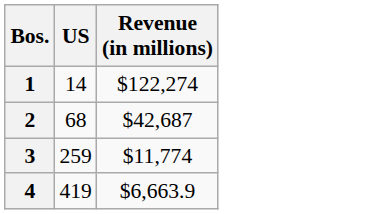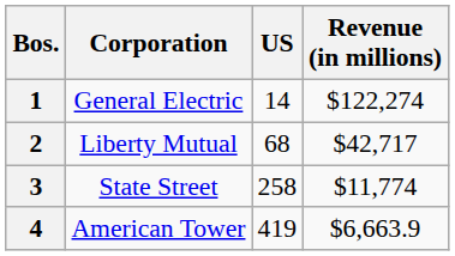 <table class="wikitable plainrowheaders" style="float: left; font-size: 90%; text-align: center; margin: 1em;">
 <tr>
 <th scope="col">Bos.</th>
+<th scope="col">Corporation</th>
 <th scope="col">US</th>
 <th scope="col">Revenue<br>(in millions)</th>
 </tr>
 <tr>
 <th scope="row">1</th>
+<td><a href='#'>General Electric</a></td>
 <td>14</td>
 <td>$122,274</td>
 </tr>
 <tr>
 <th scope="row">2</th>
+<td><a href='#'>Liberty Mutual</a></td>
 <td>68</td>
-<td>$42,687</td>
+<td>$42,717</td>
 </tr>
 <tr>
 <th scope="row">3</th>
-<td>259</td>
+<td><a href='#'>State Street</a></td>
+<td>258</td>
 <td>$11,774</td>
 </tr>
 <tr>
 <th scope="row">4</th>
+<td><a href='#'>American Tower</a></td>
 <td>419</td>
 <td>$6,663.9</td>
 </tr>
 </table>
